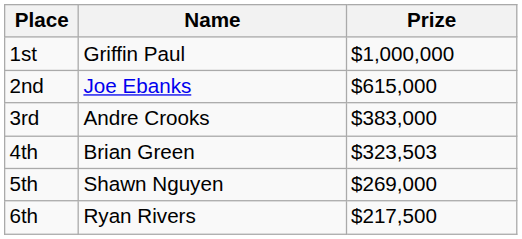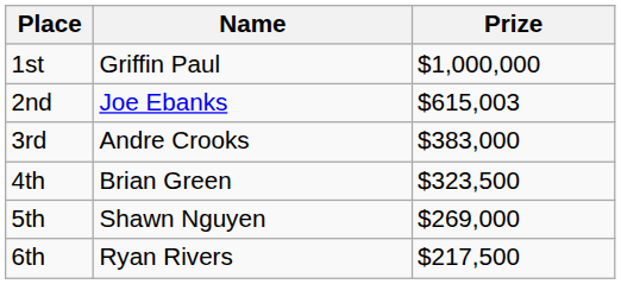 <table class="wikitable">
 <tr>
 <th style="width:50px;">Place</th>
 <th style="width:200px;">Name</th>
 <th style="width:125px;">Prize</th>
 </tr>
 <tr>
 <td>1st</td>
 <td> Griffin Paul</td>
 <td>$1,000,000</td>
 </tr>
 <tr>
 <td>2nd</td>
 <td> <a href='#'>Joe Ebanks</a></td>
-<td>$615,000</td>
+<td>$615,003</td>
 </tr>
 <tr>
 <td>3rd</td>
 <td> Andre Crooks</td>
 <td>$383,000</td>
 </tr>
 <tr>
 <td>4th</td>
 <td> Brian Green</td>
-<td>$323,503</td>
+<td>$323,500</td>
 </tr>
 <tr>
 <td>5th</td>
 <td> Shawn Nguyen</td>
 <td>$269,000</td>
 </tr>
 <tr>
 <td>6th</td>
 <td> Ryan Rivers</td>
 <td>$217,500</td>
 </tr>
 </table>
